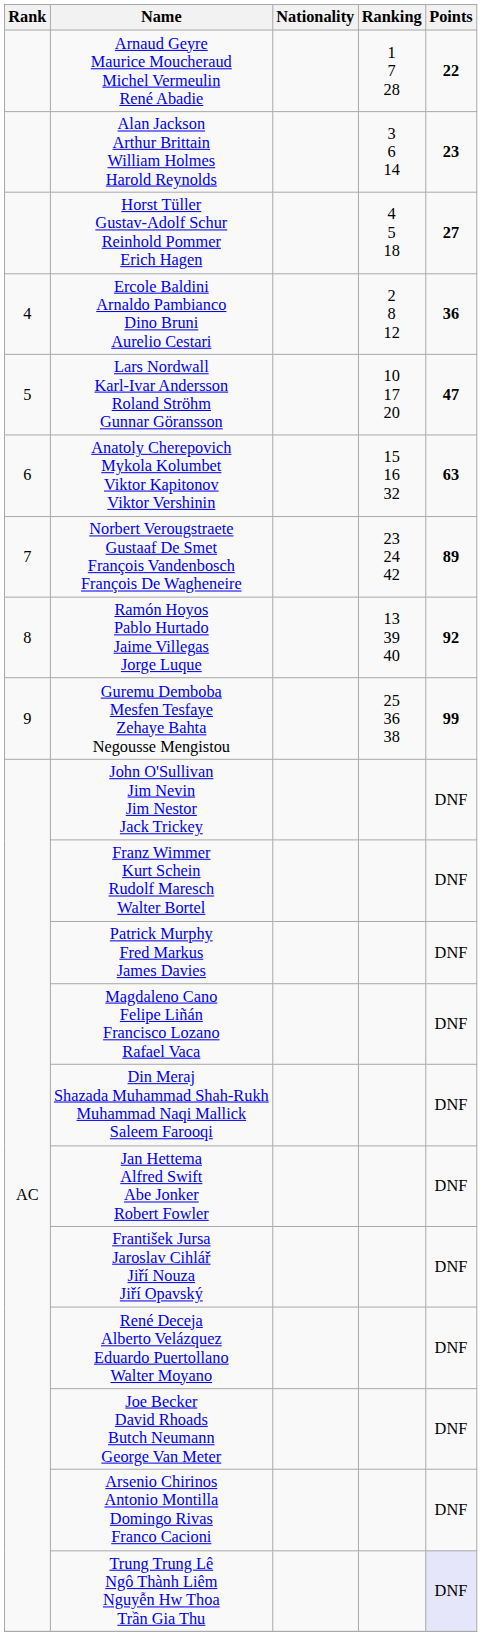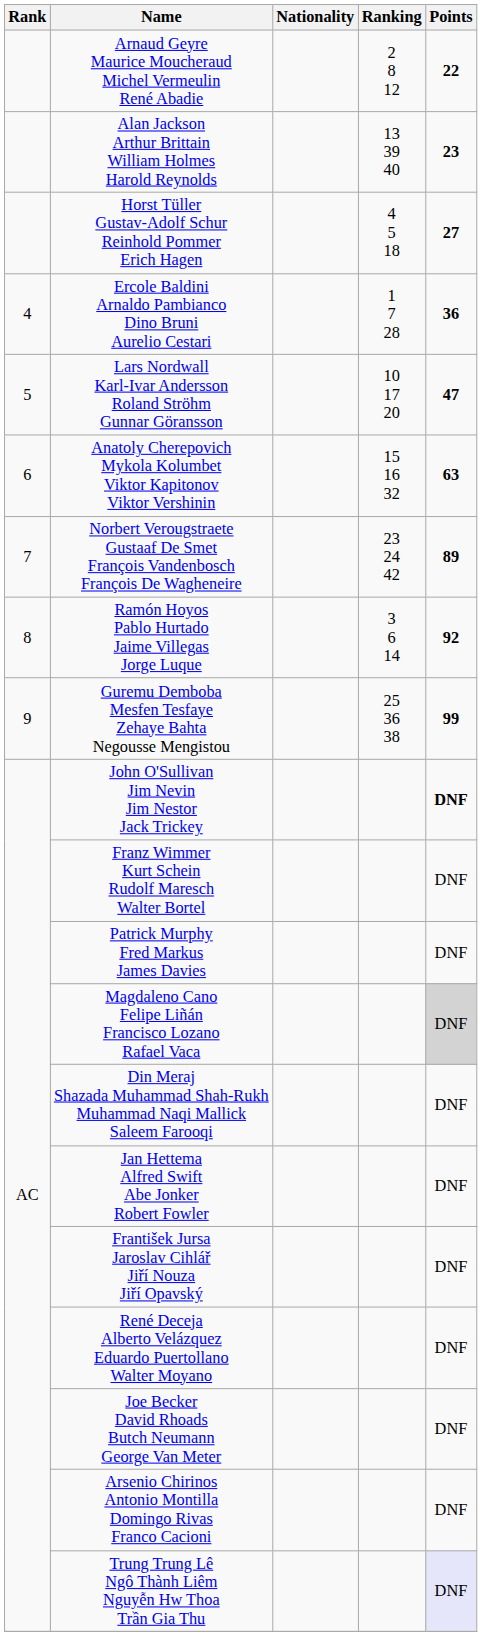 <table class="wikitable sortable" style="text-align:center">
 <tr>
 <th>Rank</th>
 <th>Name</th>
 <th>Nationality</th>
 <th>Ranking</th>
 <th>Points</th>
 </tr>
 <tr>
 <td align="center"></td>
 <td><a href='#'>Arnaud Geyre</a><br><a href='#'>Maurice Moucheraud</a><br><a href='#'>Michel Vermeulin</a><br><a href='#'>René Abadie</a></td>
 <td align="center"></td>
-<td align="center">1<br>7<br>28</td>
+<td align="center">2<br>8<br>12</td>
 <td align="center"><strong>22</strong></td>
 </tr>
 <tr>
 <td align="center"></td>
 <td><a href='#'>Alan Jackson</a><br><a href='#'>Arthur Brittain</a><br><a href='#'>William Holmes</a><br><a href='#'>Harold Reynolds</a></td>
 <td align="center"></td>
-<td align="center">3<br>6<br>14</td>
+<td align="center">13<br>39<br>40</td>
 <td align="center"><strong>23</strong></td>
 </tr>
 <tr>
 <td align="center"></td>
 <td><a href='#'>Horst Tüller</a><br><a href='#'>Gustav-Adolf Schur</a><br><a href='#'>Reinhold Pommer</a><br><a href='#'>Erich Hagen</a></td>
 <td align="center"></td>
 <td align="center">4<br>5<br>18</td>
 <td align="center"><strong>27</strong></td>
 </tr>
 <tr>
 <td align="center">4</td>
 <td><a href='#'>Ercole Baldini</a><br><a href='#'>Arnaldo Pambianco</a><br><a href='#'>Dino Bruni</a><br><a href='#'>Aurelio Cestari</a></td>
 <td align="center"></td>
-<td align="center">2<br>8<br>12</td>
+<td align="center">1<br>7<br>28</td>
 <td align="center"><strong>36</strong></td>
 </tr>
 <tr>
 <td align="center">5</td>
 <td><a href='#'>Lars Nordwall</a><br><a href='#'>Karl-Ivar Andersson</a><br><a href='#'>Roland Ströhm</a><br><a href='#'>Gunnar Göransson</a></td>
 <td align="center"></td>
 <td align="center">10<br>17<br>20</td>
 <td align="center"><strong>47</strong></td>
 </tr>
 <tr>
 <td align="center">6</td>
 <td><a href='#'>Anatoly Cherepovich</a><br><a href='#'>Mykola Kolumbet</a><br><a href='#'>Viktor Kapitonov</a><br><a href='#'>Viktor Vershinin</a></td>
 <td align="center"></td>
 <td align="center">15<br>16<br>32</td>
 <td align="center"><strong>63</strong></td>
 </tr>
 <tr>
 <td align="center">7</td>
 <td><a href='#'>Norbert Verougstraete</a><br><a href='#'>Gustaaf De Smet</a><br><a href='#'>François Vandenbosch</a><br><a href='#'>François De Wagheneire</a></td>
 <td align="center"></td>
 <td align="center">23<br>24<br>42</td>
 <td align="center"><strong>89</strong></td>
 </tr>
 <tr>
 <td align="center">8</td>
 <td><a href='#'>Ramón Hoyos</a><br><a href='#'>Pablo Hurtado</a><br><a href='#'>Jaime Villegas</a><br><a href='#'>Jorge Luque</a></td>
 <td align="center"></td>
-<td align="center">13<br>39<br>40</td>
+<td align="center">3<br>6<br>14</td>
 <td align="center"><strong>92</strong></td>
 </tr>
 <tr>
 <td align="center">9</td>
 <td><a href='#'>Guremu Demboba</a><br><a href='#'>Mesfen Tesfaye</a><br><a href='#'>Zehaye Bahta</a><br>Negousse Mengistou</td>
 <td align="center"></td>
 <td align="center">25<br>36<br>38</td>
 <td align="center"><strong>99</strong></td>
 </tr>
 <tr>
 <td rowspan=11>AC</td>
 <td><a href='#'>John O'Sullivan</a><br><a href='#'>Jim Nevin</a><br><a href='#'>Jim Nestor</a><br><a href='#'>Jack Trickey</a></td>
 <td align="center"></td>
 <td align="center"></td>
-<td align="center">DNF</td>
+<td align="center"><strong>DNF</strong></td>
 </tr>
 <tr>
 <td><a href='#'>Franz Wimmer</a><br><a href='#'>Kurt Schein</a><br><a href='#'>Rudolf Maresch</a><br><a href='#'>Walter Bortel</a></td>
 <td align="center"></td>
 <td align="center"></td>
 <td align="center">DNF</td>
 </tr>
 <tr>
 <td><a href='#'>Patrick Murphy</a><br><a href='#'>Fred Markus</a><br><a href='#'>James Davies</a></td>
 <td align="center"></td>
 <td align="center"></td>
 <td align="center">DNF</td>
 </tr>
 <tr>
 <td><a href='#'>Magdaleno Cano</a><br><a href='#'>Felipe Liñán</a><br><a href='#'>Francisco Lozano</a><br><a href='#'>Rafael Vaca</a></td>
 <td align="center"></td>
 <td align="center"></td>
-<td align="center">DNF</td>
+<td align="center" style="background: lightgrey;">DNF</td>
 </tr>
 <tr>
 <td><a href='#'>Din Meraj</a><br><a href='#'>Shazada Muhammad Shah-Rukh</a><br><a href='#'>Muhammad Naqi Mallick</a><br><a href='#'>Saleem Farooqi</a></td>
 <td align="center"></td>
 <td align="center"></td>
 <td align="center">DNF</td>
 </tr>
 <tr>
 <td><a href='#'>Jan Hettema</a><br><a href='#'>Alfred Swift</a><br><a href='#'>Abe Jonker</a><br><a href='#'>Robert Fowler</a></td>
 <td align="center"></td>
 <td align="center"></td>
 <td align="center">DNF</td>
 </tr>
 <tr>
 <td><a href='#'>František Jursa</a><br><a href='#'>Jaroslav Cihlář</a><br><a href='#'>Jiří Nouza</a><br><a href='#'>Jiří Opavský</a></td>
 <td align="center"></td>
 <td align="center"></td>
 <td align="center">DNF</td>
 </tr>
 <tr>
 <td><a href='#'>René Deceja</a><br><a href='#'>Alberto Velázquez</a><br><a href='#'>Eduardo Puertollano</a><br><a href='#'>Walter Moyano</a></td>
 <td align="center"></td>
 <td align="center"></td>
 <td align="center">DNF</td>
 </tr>
 <tr>
 <td><a href='#'>Joe Becker</a><br><a href='#'>David Rhoads</a><br><a href='#'>Butch Neumann</a><br><a href='#'>George Van Meter</a></td>
 <td align="center"></td>
 <td align="center"></td>
 <td align="center">DNF</td>
 </tr>
 <tr>
 <td><a href='#'>Arsenio Chirinos</a><br><a href='#'>Antonio Montilla</a><br><a href='#'>Domingo Rivas</a><br><a href='#'>Franco Cacioni</a></td>
 <td align="center"></td>
 <td align="center"></td>
 <td align="center">DNF</td>
 </tr>
 <tr>
 <td><a href='#'>Trung Trung Lê</a><br><a href='#'>Ngô Thành Liêm</a><br><a href='#'>Nguyễn Hw Thoa</a><br><a href='#'>Trần Gia Thu</a></td>
 <td align="center"></td>
 <td align="center"></td>
 <td align="center" style="background: lavender;">DNF</td>
 </tr>
 <tr>
 </tr>
 </table>
